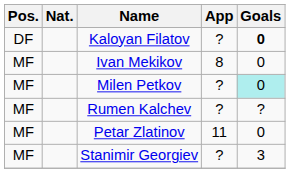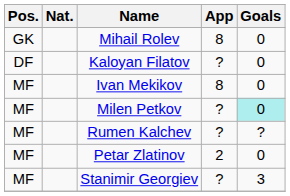 <table class="wikitable" style="text-align: center;">
 <tr>
 <th>Pos.</th>
 <th>Nat.</th>
 <th>Name</th>
 <th>App</th>
 <th>Goals</th>
 </tr>
 <tr>
+<td>GK</td>
+<td></td>
+<td><a href='#'>Mihail Rolev</a></td>
+<td>8</td>
+<td>0</td>
+</tr>
+<tr>
 <td>DF</td>
 <td></td>
 <td><a href='#'>Kaloyan Filatov</a></td>
 <td>?</td>
-<td><strong>0</strong></td>
+<td>0</td>
 </tr>
 <tr>
 <td>MF</td>
 <td></td>
 <td><a href='#'>Ivan Mekikov</a></td>
 <td>8</td>
 <td>0</td>
 </tr>
 <tr>
 <td>MF</td>
 <td></td>
 <td><a href='#'>Milen Petkov</a></td>
 <td>?</td>
 <td style="background: paleturquoise;">0</td>
 </tr>
 <tr>
 <td>MF</td>
 <td></td>
 <td><a href='#'>Rumen Kalchev</a></td>
 <td>?</td>
 <td>?</td>
 </tr>
 <tr>
 <td>MF</td>
 <td></td>
 <td><a href='#'>Petar Zlatinov</a></td>
-<td>11</td>
+<td>2</td>
 <td>0</td>
 </tr>
 <tr>
 <td>MF</td>
 <td></td>
 <td><a href='#'>Stanimir Georgiev</a></td>
 <td>?</td>
 <td>3</td>
 </tr>
 <tr>
 </tr>
 </table>
